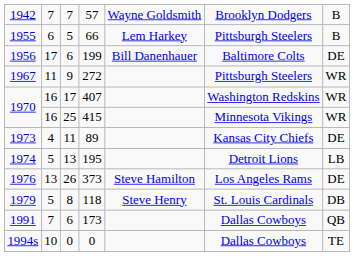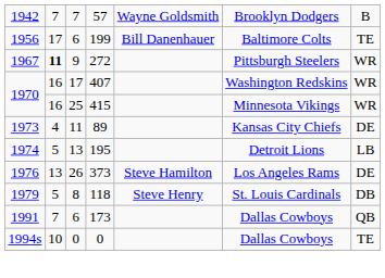 <table class="wikitable" style="text-align: center;">
 <tr>
 <td><a href='#'>1942</a></td>
 <td>7</td>
 <td>7</td>
 <td>57</td>
 <td><a href='#'>Wayne Goldsmith</a></td>
 <td><a href='#'>Brooklyn Dodgers</a></td>
 <td>B</td>
 </tr>
 <tr>
-<td><a href='#'>1955</a></td>
-<td>6</td>
-<td>5</td>
-<td>66</td>
-<td><a href='#'>Lem Harkey</a></td>
-<td><a href='#'>Pittsburgh Steelers</a></td>
-<td>B</td>
-</tr>
-<tr>
 <td><a href='#'>1956</a></td>
 <td>17</td>
 <td>6</td>
 <td>199</td>
 <td><a href='#'>Bill Danenhauer</a></td>
 <td><a href='#'>Baltimore Colts</a></td>
-<td>DE</td>
+<td>TE</td>
 </tr>
 <tr>
 <td><a href='#'>1967</a></td>
-<td>11</td>
+<td><strong>11</strong></td>
 <td>9</td>
 <td>272</td>
 <td></td>
 <td><a href='#'>Pittsburgh Steelers</a></td>
 <td>WR</td>
 </tr>
 <tr>
 <td rowspan="2"><a href='#'>1970</a></td>
 <td>16</td>
 <td>17</td>
 <td>407</td>
 <td></td>
 <td><a href='#'>Washington Redskins</a></td>
 <td>WR</td>
 </tr>
 <tr>
 <td>16</td>
 <td>25</td>
 <td>415</td>
 <td></td>
 <td><a href='#'>Minnesota Vikings</a></td>
 <td>WR</td>
 </tr>
 <tr>
 <td><a href='#'>1973</a></td>
 <td>4</td>
 <td>11</td>
 <td>89</td>
 <td></td>
 <td><a href='#'>Kansas City Chiefs</a></td>
 <td>DE</td>
 </tr>
 <tr>
 <td><a href='#'>1974</a></td>
 <td>5</td>
 <td>13</td>
 <td>195</td>
 <td></td>
 <td><a href='#'>Detroit Lions</a></td>
 <td>LB</td>
 </tr>
 <tr>
 <td><a href='#'>1976</a></td>
 <td>13</td>
 <td>26</td>
 <td>373</td>
 <td><a href='#'>Steve Hamilton</a></td>
 <td><a href='#'>Los Angeles Rams</a></td>
 <td>DE</td>
 </tr>
 <tr>
 <td><a href='#'>1979</a></td>
 <td>5</td>
 <td>8</td>
 <td>118</td>
 <td><a href='#'>Steve Henry</a></td>
 <td><a href='#'>St. Louis Cardinals</a></td>
 <td>DB</td>
 </tr>
 <tr>
 <td><a href='#'>1991</a></td>
 <td>7</td>
 <td>6</td>
 <td>173</td>
 <td></td>
 <td><a href='#'>Dallas Cowboys</a></td>
 <td>QB</td>
 </tr>
 <tr>
 <td><a href='#'>1994s</a></td>
 <td>10</td>
 <td>0</td>
 <td>0</td>
 <td></td>
 <td><a href='#'>Dallas Cowboys</a></td>
 <td>TE</td>
 </tr>
 </table>
